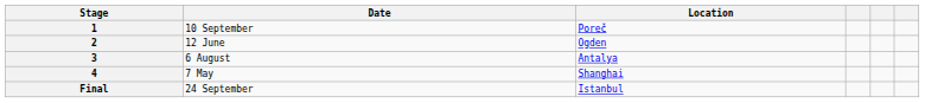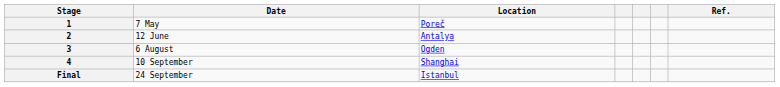 <table class="wikitable" style="width:100%">
 <tr>
 <th>Stage</th>
 <th>Date</th>
 <th>Location</th>
 <th></th>
 <th></th>
 <th></th>
+<th>Ref.</th>
 </tr>
 <tr>
 <th>1</th>
-<td>10 September</td>
+<td>7 May</td>
 <td> <a href='#'>Poreč</a></td>
+<td></td>
 <td></td>
 <td></td>
 <td></td>
 </tr>
 <tr>
 <th>2</th>
 <td>12 June</td>
-<td> <a href='#'>Ogden</a></td>
+<td> <a href='#'>Antalya</a></td>
+<td></td>
 <td></td>
 <td></td>
 <td></td>
 </tr>
 <tr>
 <th>3</th>
 <td>6 August</td>
-<td> <a href='#'>Antalya</a></td>
+<td> <a href='#'>Ogden</a></td>
+<td></td>
 <td></td>
 <td></td>
 <td></td>
 </tr>
 <tr>
 <th>4</th>
-<td>7 May</td>
+<td>10 September</td>
 <td> <a href='#'>Shanghai</a></td>
+<td></td>
 <td></td>
 <td></td>
 <td></td>
 </tr>
 <tr>
 <th>Final</th>
 <td>24 September</td>
 <td> <a href='#'>Istanbul</a></td>
 <td></td>
 <td></td>
 <td></td>
+<td></td>
 </tr>
 </table>
